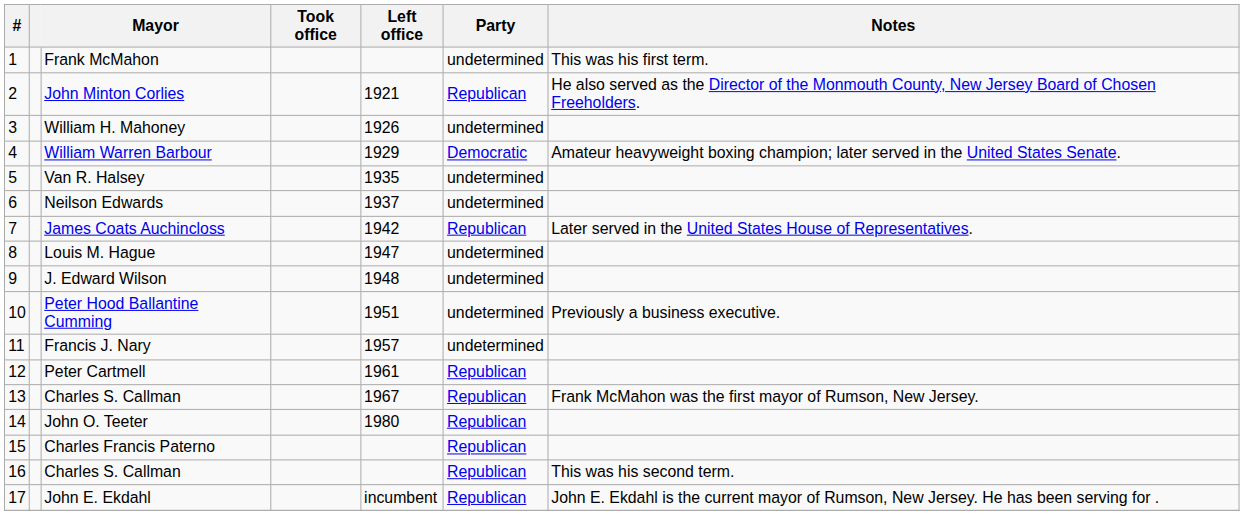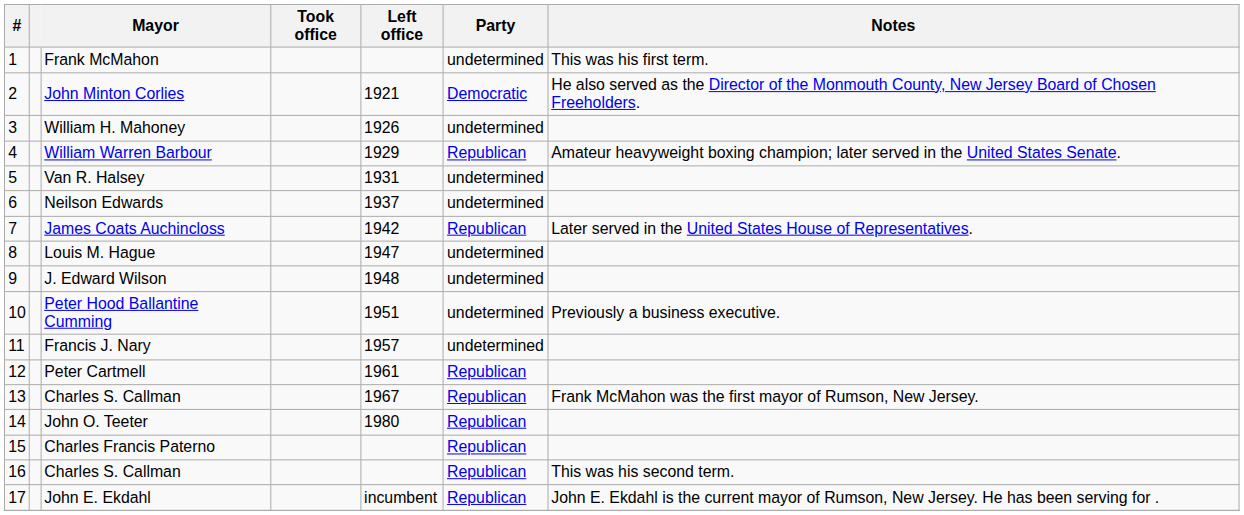 <table class="wikitable sortable">
 <tr>
 <th>#</th>
 <th class=unsortable> </th>
 <th style="border-left-style:hidden;padding:0.1em 0em">Mayor</th>
 <th>Took office</th>
 <th>Left office</th>
 <th>Party</th>
 <th>Notes</th>
 </tr>
 <tr>
 <td>1</td>
 <td></td>
 <td>Frank McMahon</td>
 <td></td>
 <td></td>
 <td>undetermined</td>
 <td>This was his first term.</td>
 </tr>
 <tr>
 <td>2</td>
 <td bgcolor=></td>
 <td><a href='#'>John Minton Corlies</a></td>
 <td></td>
 <td>1921</td>
-<td><a href='#'>Republican</a></td>
+<td><a href='#'>Democratic</a></td>
 <td>He also served as the <a href='#'>Director of the Monmouth County, New Jersey Board of Chosen Freeholders</a>.</td>
 </tr>
 <tr>
 <td>3</td>
 <td></td>
 <td>William H. Mahoney</td>
 <td></td>
 <td>1926</td>
 <td>undetermined</td>
 <td></td>
 </tr>
 <tr>
 <td>4</td>
 <td bgcolor=></td>
 <td><a href='#'>William Warren Barbour</a></td>
 <td></td>
 <td>1929</td>
-<td><a href='#'>Democratic</a></td>
+<td><a href='#'>Republican</a></td>
 <td>Amateur heavyweight boxing champion; later served in the <a href='#'>United States Senate</a>.</td>
 </tr>
 <tr>
 <td>5</td>
 <td></td>
 <td>Van R. Halsey</td>
 <td></td>
-<td>1935</td>
+<td>1931</td>
 <td>undetermined</td>
 <td></td>
 </tr>
 <tr>
 <td>6</td>
 <td></td>
 <td>Neilson Edwards</td>
 <td></td>
 <td>1937</td>
 <td>undetermined</td>
 <td></td>
 </tr>
 <tr>
 <td>7</td>
 <td bgcolor=></td>
 <td><a href='#'>James Coats Auchincloss</a></td>
 <td></td>
 <td>1942</td>
 <td><a href='#'>Republican</a></td>
 <td>Later served in the <a href='#'>United States House of Representatives</a>.</td>
 </tr>
 <tr>
 <td>8</td>
 <td></td>
 <td>Louis M. Hague</td>
 <td></td>
 <td>1947</td>
 <td>undetermined</td>
 <td></td>
 </tr>
 <tr>
 <td>9</td>
 <td></td>
 <td>J. Edward Wilson</td>
 <td></td>
 <td>1948</td>
 <td>undetermined</td>
 <td></td>
 </tr>
 <tr>
 <td>10</td>
 <td></td>
 <td><a href='#'>Peter Hood Ballantine Cumming</a></td>
 <td></td>
 <td>1951</td>
 <td>undetermined</td>
 <td>Previously a business executive.</td>
 </tr>
 <tr>
 <td>11</td>
 <td></td>
 <td>Francis J. Nary</td>
 <td></td>
 <td>1957</td>
 <td>undetermined</td>
 <td></td>
 </tr>
 <tr>
 <td>12</td>
 <td bgcolor=></td>
 <td>Peter Cartmell</td>
 <td></td>
 <td>1961</td>
 <td><a href='#'>Republican</a></td>
 <td></td>
 </tr>
 <tr>
 <td>13</td>
 <td bgcolor=></td>
 <td>Charles S. Callman</td>
 <td></td>
 <td>1967</td>
 <td><a href='#'>Republican</a></td>
 <td>Frank McMahon was the first mayor of Rumson, New Jersey.</td>
 </tr>
 <tr>
 <td>14</td>
 <td bgcolor=></td>
 <td>John O. Teeter</td>
 <td></td>
 <td>1980</td>
 <td><a href='#'>Republican</a></td>
 <td></td>
 </tr>
 <tr>
 <td>15</td>
 <td bgcolor=></td>
 <td>Charles Francis Paterno</td>
 <td></td>
 <td></td>
 <td><a href='#'>Republican</a></td>
 <td></td>
 </tr>
 <tr>
 <td>16</td>
 <td bgcolor=></td>
 <td>Charles S. Callman</td>
 <td></td>
 <td></td>
 <td><a href='#'>Republican</a></td>
 <td>This was his second term.</td>
 </tr>
 <tr>
 <td>17</td>
 <td bgcolor=></td>
 <td>John E. Ekdahl</td>
 <td></td>
 <td>incumbent</td>
 <td><a href='#'>Republican</a></td>
 <td>John E. Ekdahl is the current mayor of Rumson, New Jersey. He has been serving for .</td>
 </tr>
 <tr>
 </tr>
 </table>
